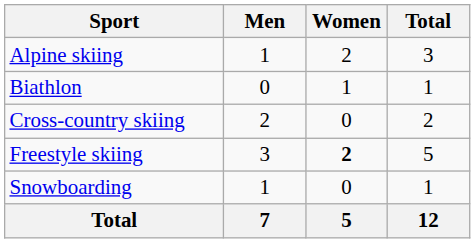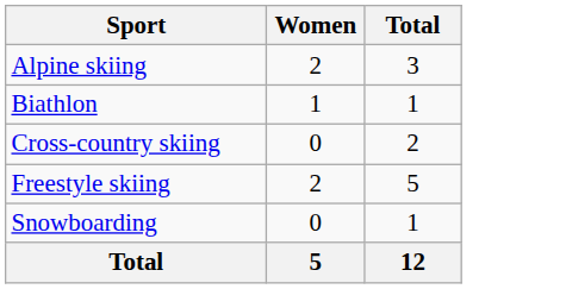 <table class="wikitable sortable" style=text-align:center>
 <tr>
 <th width=160>Sport</th>
-<th width=55>Men</th>
 <th width=55>Women</th>
 <th width=55>Total</th>
 </tr>
 <tr>
 <td align=left><a href='#'>Alpine skiing</a></td>
-<td>1</td>
 <td>2</td>
 <td>3</td>
 </tr>
 <tr>
 <td align=left><a href='#'>Biathlon</a></td>
-<td>0</td>
 <td>1</td>
 <td>1</td>
 </tr>
 <tr>
 <td align=left><a href='#'>Cross-country skiing</a></td>
-<td>2</td>
 <td>0</td>
 <td>2</td>
 </tr>
 <tr>
 <td align=left><a href='#'>Freestyle skiing</a></td>
-<td>3</td>
-<td><strong>2</strong></td>
+<td>2</td>
 <td>5</td>
 </tr>
 <tr>
 <td align=left><a href='#'>Snowboarding</a></td>
-<td>1</td>
 <td>0</td>
 <td>1</td>
 </tr>
 <tr>
 <th>Total</th>
-<th>7</th>
 <th>5</th>
 <th>12</th>
 </tr>
 </table>
